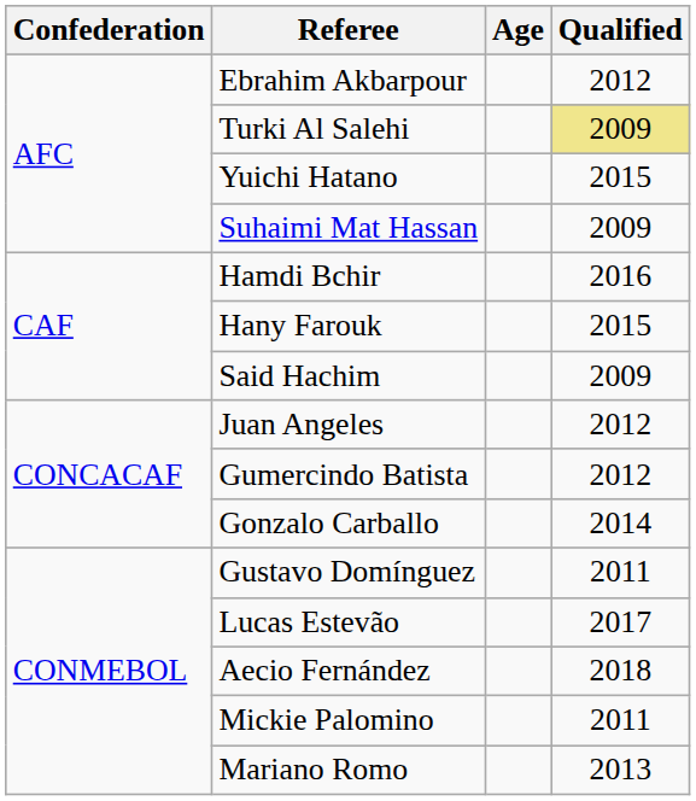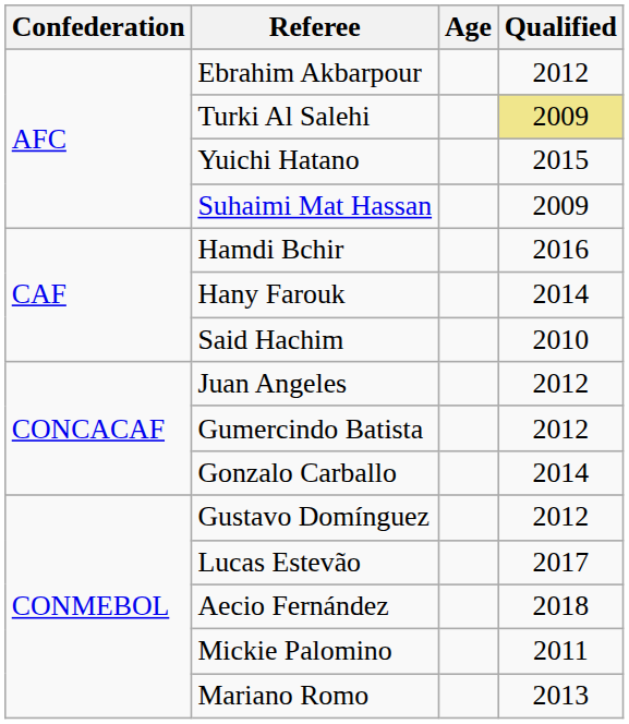 <table class="wikitable">
 <tr>
 <th>Confederation</th>
 <th>Referee</th>
 <th>Age</th>
 <th>Qualified</th>
 </tr>
 <tr>
 <td rowspan="4"><a href='#'>AFC</a></td>
 <td> Ebrahim Akbarpour</td>
 <td align=center></td>
 <td align=center>2012</td>
 </tr>
 <tr>
 <td> Turki Al Salehi</td>
 <td align=center></td>
 <td align=center style="background: khaki;">2009</td>
 </tr>
 <tr>
 <td> Yuichi Hatano</td>
 <td align=center></td>
 <td align=center>2015</td>
 </tr>
 <tr>
 <td> <a href='#'>Suhaimi Mat Hassan</a></td>
 <td align=center></td>
 <td align=center>2009</td>
 </tr>
 <tr>
 <td rowspan="3"><a href='#'>CAF</a></td>
 <td> Hamdi Bchir</td>
 <td align=center></td>
 <td align=center>2016</td>
 </tr>
 <tr>
 <td> Hany Farouk</td>
 <td align=center></td>
-<td align=center>2015</td>
+<td align=center>2014</td>
 </tr>
 <tr>
 <td> Said Hachim</td>
 <td align=center></td>
-<td align=center>2009</td>
+<td align=center>2010</td>
 </tr>
 <tr>
 <td rowspan="3"><a href='#'>CONCACAF</a></td>
 <td> Juan Angeles</td>
 <td align=center></td>
 <td align=center>2012</td>
 </tr>
 <tr>
 <td> Gumercindo Batista</td>
 <td align=center></td>
 <td align=center>2012</td>
 </tr>
 <tr>
 <td> Gonzalo Carballo</td>
 <td align=center></td>
 <td align=center>2014</td>
 </tr>
 <tr>
 <td rowspan="5"><a href='#'>CONMEBOL</a></td>
 <td> Gustavo Domínguez</td>
 <td align=center></td>
-<td align=center>2011</td>
+<td align=center>2012</td>
 </tr>
 <tr>
 <td> Lucas Estevão</td>
 <td align=center></td>
 <td align=center>2017</td>
 </tr>
 <tr>
 <td> Aecio Fernández</td>
 <td align=center></td>
 <td align=center>2018</td>
 </tr>
 <tr>
 <td> Mickie Palomino</td>
 <td align=center></td>
 <td align=center>2011</td>
 </tr>
 <tr>
 <td> Mariano Romo</td>
 <td align=center></td>
 <td align=center>2013</td>
 </tr>
 </table>
